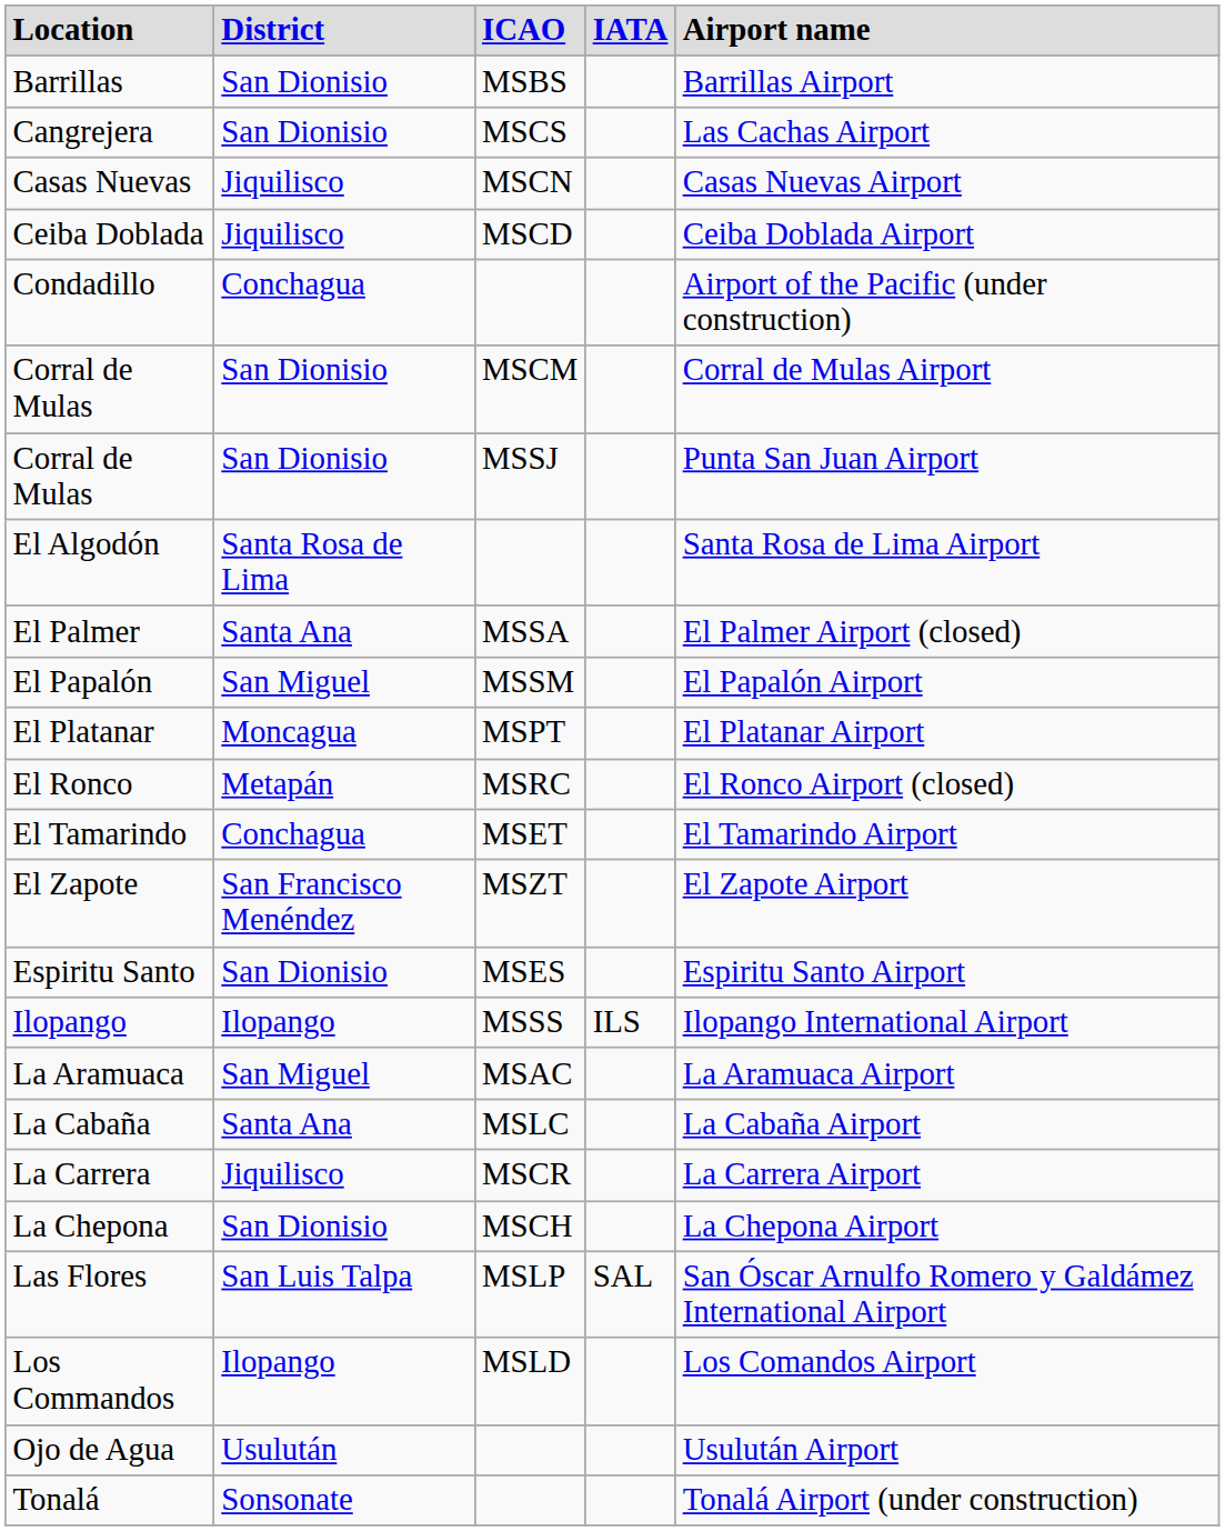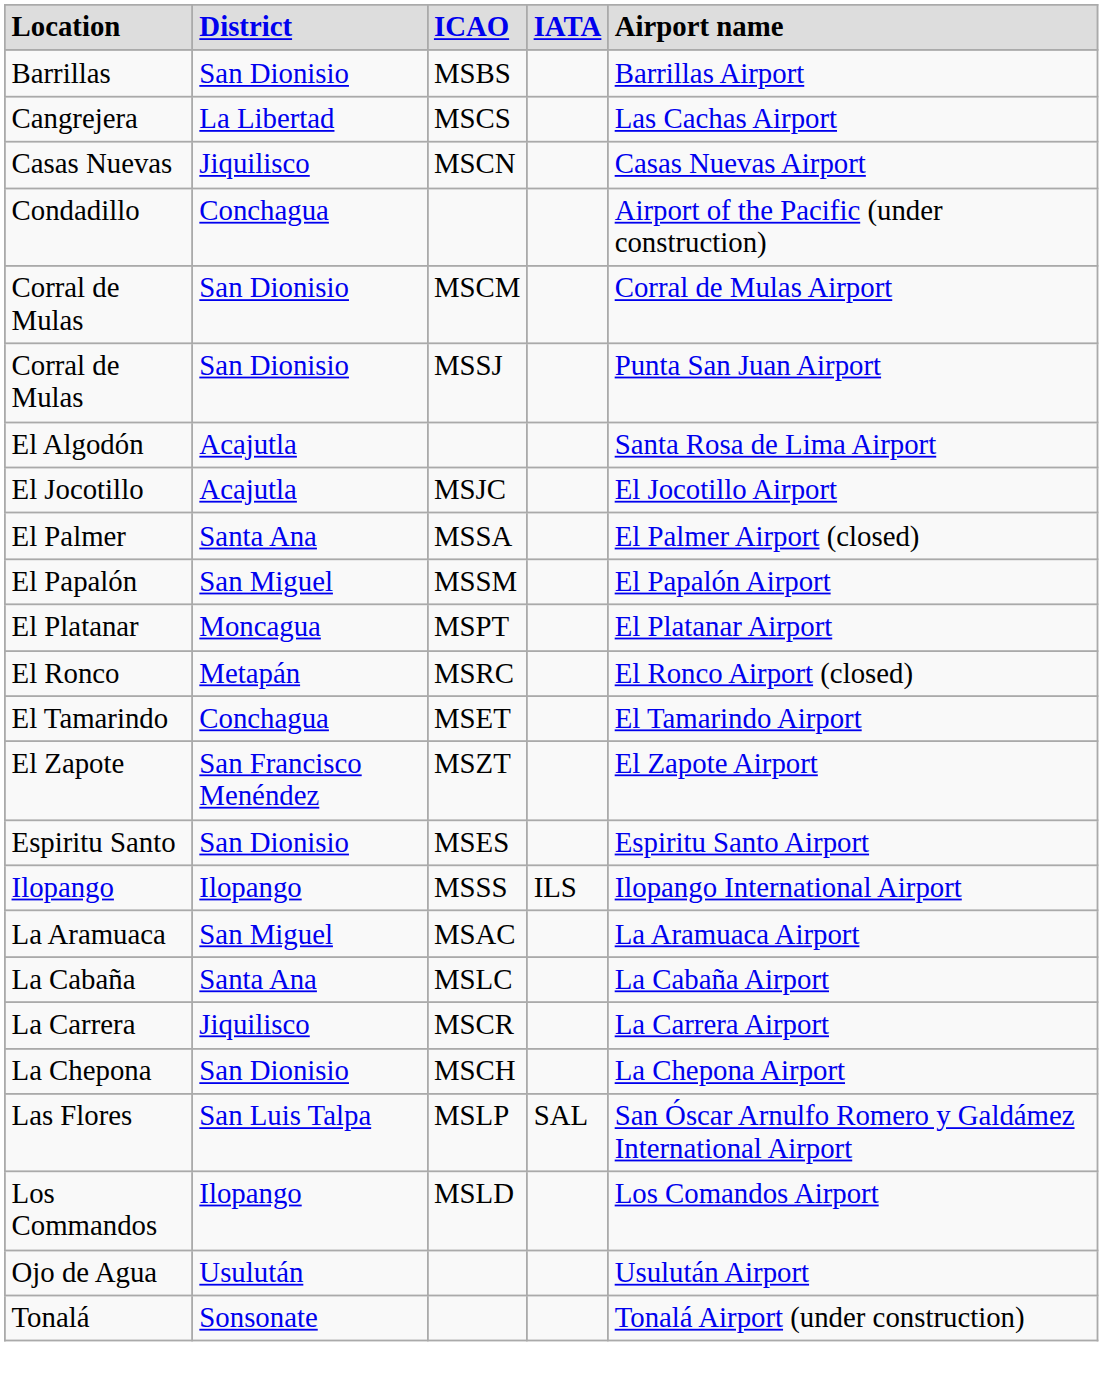 <table class="wikitable sortable">
 <tr style="font-weight:bold; background:#DDDDDD;">
 <td>Location</td>
 <td><a href='#'>District</a></td>
 <td><a href='#'>ICAO</a></td>
 <td><a href='#'>IATA</a></td>
 <td>Airport name</td>
 </tr>
 <tr valign=top>
 <td>Barrillas</td>
 <td><a href='#'>San Dionisio</a></td>
 <td>MSBS</td>
 <td> </td>
 <td><a href='#'>Barrillas Airport</a></td>
 </tr>
 <tr valign=top>
 <td>Cangrejera</td>
-<td><a href='#'>San Dionisio</a></td>
+<td><a href='#'>La Libertad</a></td>
 <td>MSCS</td>
 <td> </td>
 <td><a href='#'>Las Cachas Airport</a></td>
 </tr>
 <tr valign=top>
 <td>Casas Nuevas</td>
 <td><a href='#'>Jiquilisco</a></td>
 <td>MSCN</td>
 <td> </td>
 <td><a href='#'>Casas Nuevas Airport</a></td>
-</tr>
-<tr valign=top>
-<td>Ceiba Doblada</td>
-<td><a href='#'>Jiquilisco</a></td>
-<td>MSCD</td>
-<td> </td>
-<td><a href='#'>Ceiba Doblada Airport</a></td>
 </tr>
 <tr valign=top>
 <td>Condadillo</td>
 <td><a href='#'>Conchagua</a></td>
 <td> </td>
 <td> </td>
 <td><a href='#'>Airport of the Pacific</a> (under construction)</td>
 </tr>
 <tr valign=top>
 <td>Corral de Mulas</td>
 <td><a href='#'>San Dionisio</a></td>
 <td>MSCM</td>
 <td> </td>
 <td><a href='#'>Corral de Mulas Airport</a></td>
 </tr>
 <tr valign=top>
 <td>Corral de Mulas</td>
 <td><a href='#'>San Dionisio</a></td>
 <td>MSSJ</td>
 <td> </td>
 <td><a href='#'>Punta San Juan Airport</a></td>
 </tr>
 <tr valign=top>
 <td>El Algodón</td>
-<td><a href='#'>Santa Rosa de Lima</a></td>
+<td><a href='#'>Acajutla</a></td>
 <td> </td>
 <td> </td>
 <td><a href='#'>Santa Rosa de Lima Airport</a></td>
+</tr>
+<tr valign=top>
+<td>El Jocotillo</td>
+<td><a href='#'>Acajutla</a></td>
+<td>MSJC</td>
+<td> </td>
+<td><a href='#'>El Jocotillo Airport</a></td>
 </tr>
 <tr valign=top>
 <td>El Palmer</td>
 <td><a href='#'>Santa Ana</a></td>
 <td>MSSA</td>
 <td> </td>
 <td><a href='#'>El Palmer Airport</a> (closed)</td>
 </tr>
 <tr valign=top>
 <td>El Papalón</td>
 <td><a href='#'>San Miguel</a></td>
 <td>MSSM</td>
 <td> </td>
 <td><a href='#'>El Papalón Airport</a></td>
 </tr>
 <tr valign=top>
 <td>El Platanar</td>
 <td><a href='#'>Moncagua</a></td>
 <td>MSPT</td>
 <td> </td>
 <td><a href='#'>El Platanar Airport</a></td>
 </tr>
 <tr valign=top>
 <td>El Ronco</td>
 <td><a href='#'>Metapán</a></td>
 <td>MSRC</td>
 <td> </td>
 <td><a href='#'>El Ronco Airport</a> (closed)</td>
 </tr>
 <tr valign=top>
 <td>El Tamarindo</td>
 <td><a href='#'>Conchagua</a></td>
 <td>MSET</td>
 <td> </td>
 <td><a href='#'>El Tamarindo Airport</a></td>
 </tr>
 <tr valign=top>
 <td>El Zapote</td>
 <td><a href='#'>San Francisco Menéndez</a></td>
 <td>MSZT</td>
 <td> </td>
 <td><a href='#'>El Zapote Airport</a></td>
 </tr>
 <tr valign=top>
 <td>Espiritu Santo</td>
 <td><a href='#'>San Dionisio</a></td>
 <td>MSES</td>
 <td> </td>
 <td><a href='#'>Espiritu Santo Airport</a></td>
 </tr>
 <tr valign=top>
 <td><a href='#'>Ilopango</a></td>
 <td><a href='#'>Ilopango</a></td>
 <td>MSSS</td>
 <td>ILS</td>
 <td><a href='#'>Ilopango International Airport</a></td>
 </tr>
 <tr valign=top>
 <td>La Aramuaca</td>
 <td><a href='#'>San Miguel</a></td>
 <td>MSAC</td>
 <td> </td>
 <td><a href='#'>La Aramuaca Airport</a></td>
 </tr>
 <tr valign=top>
 <td>La Cabaña</td>
 <td><a href='#'>Santa Ana</a></td>
 <td>MSLC</td>
 <td> </td>
 <td><a href='#'>La Cabaña Airport</a></td>
 </tr>
 <tr valign=top>
 <td>La Carrera</td>
 <td><a href='#'>Jiquilisco</a></td>
 <td>MSCR</td>
 <td> </td>
 <td><a href='#'>La Carrera Airport</a></td>
 </tr>
 <tr valign=top>
 <td>La Chepona</td>
 <td><a href='#'>San Dionisio</a></td>
 <td>MSCH</td>
 <td> </td>
 <td><a href='#'>La Chepona Airport</a></td>
 </tr>
 <tr valign=top>
 <td>Las Flores</td>
 <td><a href='#'>San Luis Talpa</a></td>
 <td>MSLP</td>
 <td>SAL</td>
 <td><a href='#'>San Óscar Arnulfo Romero y Galdámez International Airport</a></td>
 </tr>
 <tr valign=top>
 <td>Los Commandos</td>
 <td><a href='#'>Ilopango</a></td>
 <td>MSLD</td>
 <td> </td>
 <td><a href='#'>Los Comandos Airport</a></td>
 </tr>
 <tr valign=top>
 <td>Ojo de Agua</td>
 <td><a href='#'>Usulután</a></td>
 <td> </td>
 <td> </td>
 <td><a href='#'>Usulután Airport</a></td>
 </tr>
 <tr valign=top>
 <td>Tonalá</td>
 <td><a href='#'>Sonsonate</a></td>
 <td> </td>
 <td> </td>
 <td><a href='#'>Tonalá Airport</a> (under construction)</td>
 </tr>
 </table>
